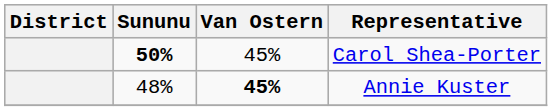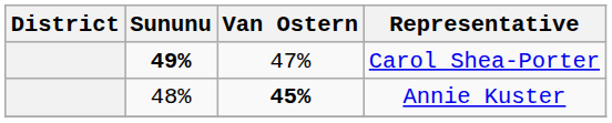 <table class=wikitable>
 <tr>
 <th>District</th>
 <th>Sununu</th>
 <th>Van Ostern</th>
 <th>Representative</th>
 </tr>
 <tr align=center>
 <th></th>
-<td><strong>50%</strong></td>
-<td>45%</td>
+<td><strong>49%</strong></td>
+<td>47%</td>
 <td><a href='#'>Carol Shea-Porter</a></td>
 </tr>
 <tr align=center>
 <th></th>
 <td>48%</td>
 <td><strong>45%</strong></td>
 <td><a href='#'>Annie Kuster</a></td>
 </tr>
 <tr align=center>
 </tr>
 </table>
